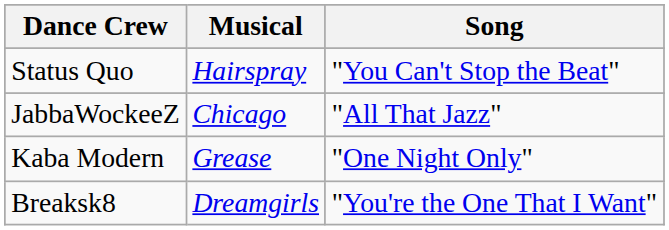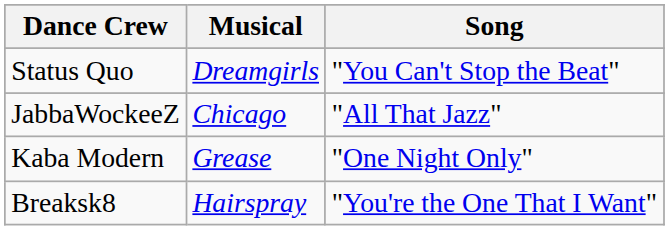 <table class="wikitable" style="white-space:nowrap;" fixed;">
 <tr>
 <th>Dance Crew</th>
 <th>Musical</th>
 <th>Song</th>
 </tr>
 <tr>
 <td>Status Quo</td>
-<td><em><a href='#'>Hairspray</a></em></td>
+<td><em><a href='#'>Dreamgirls</a></em></td>
 <td>"<a href='#'>You Can't Stop the Beat</a>"</td>
 </tr>
 <tr>
 <td>JabbaWockeeZ</td>
 <td><em><a href='#'>Chicago</a></em></td>
 <td>"<a href='#'>All That Jazz</a>"</td>
 </tr>
 <tr>
 <td>Kaba Modern</td>
 <td><em><a href='#'>Grease</a></em></td>
 <td>"<a href='#'>One Night Only</a>"</td>
 </tr>
 <tr>
 <td>Breaksk8</td>
-<td><em><a href='#'>Dreamgirls</a></em></td>
+<td><em><a href='#'>Hairspray</a></em></td>
 <td>"<a href='#'>You're the One That I Want</a>"</td>
 </tr>
 </table>
